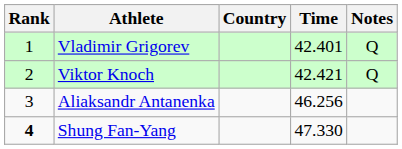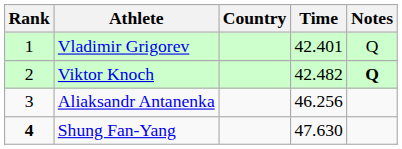 <table class="wikitable sortable" style="text-align:center">
 <tr>
 <th>Rank</th>
 <th>Athlete</th>
 <th>Country</th>
 <th>Time</th>
 <th>Notes</th>
 </tr>
 <tr bgcolor=ccffcc>
 <td>1</td>
 <td align=left><a href='#'>Vladimir Grigorev</a></td>
 <td align=left></td>
 <td>42.401</td>
 <td>Q</td>
 </tr>
 <tr bgcolor=ccffcc>
 <td>2</td>
 <td align=left><a href='#'>Viktor Knoch</a></td>
 <td align=left></td>
-<td>42.421</td>
-<td>Q</td>
+<td>42.482</td>
+<td><strong>Q</strong></td>
 </tr>
 <tr>
 <td>3</td>
 <td align=left><a href='#'>Aliaksandr Antanenka</a></td>
 <td align=left></td>
 <td>46.256</td>
 <td></td>
 </tr>
 <tr>
 <td><strong>4</strong></td>
 <td align=left><a href='#'>Shung Fan-Yang</a></td>
 <td align=left></td>
-<td>47.330</td>
+<td>47.630</td>
 <td></td>
 </tr>
 </table>
